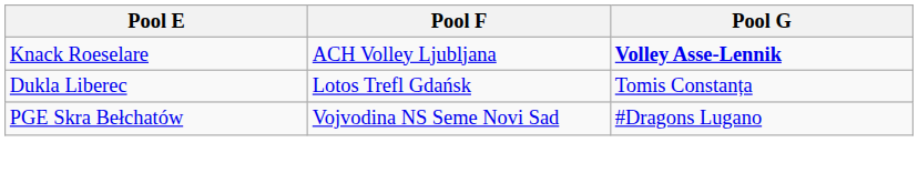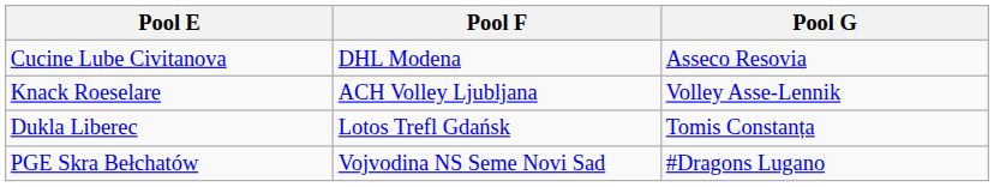 <table class="wikitable">
 <tr>
 <th width=230>Pool E</th>
 <th width=230>Pool F</th>
 <th width=230>Pool G</th>
 </tr>
 <tr>
+<td> <a href='#'>Cucine Lube Civitanova</a></td>
+<td> <a href='#'>DHL Modena</a></td>
+<td> <a href='#'>Asseco Resovia</a></td>
+</tr>
+<tr>
 <td> <a href='#'>Knack Roeselare</a></td>
 <td> <a href='#'>ACH Volley Ljubljana</a></td>
-<td><strong> <a href='#'>Volley Asse-Lennik</a></strong></td>
+<td> <a href='#'>Volley Asse-Lennik</a></td>
 </tr>
 <tr>
 <td> <a href='#'>Dukla Liberec</a></td>
 <td> <a href='#'>Lotos Trefl Gdańsk</a></td>
 <td> <a href='#'>Tomis Constanța</a></td>
 </tr>
 <tr>
 <td> <a href='#'>PGE Skra Bełchatów</a></td>
 <td> <a href='#'>Vojvodina NS Seme Novi Sad</a></td>
 <td> <a href='#'>#Dragons Lugano</a></td>
 </tr>
 </table>
